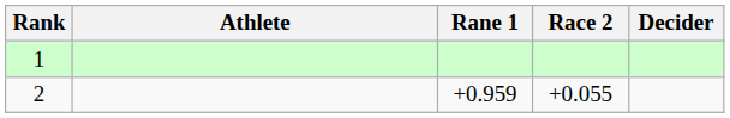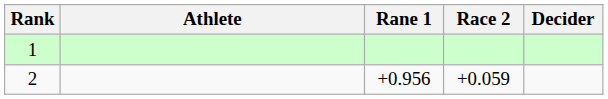 <table class=wikitable style="text-align:center">
 <tr>
 <th width=40>Rank</th>
 <th width=250>Athlete</th>
 <th width=60>Rane 1</th>
 <th width=60>Race 2</th>
 <th width=60>Decider</th>
 </tr>
 <tr bgcolor=ccffcc>
 <td>1</td>
 <td align=left></td>
 <td></td>
 <td></td>
 <td></td>
 </tr>
 <tr>
 <td>2</td>
 <td align=left></td>
-<td>+0.959</td>
-<td>+0.055</td>
+<td>+0.956</td>
+<td>+0.059</td>
 <td></td>
 </tr>
 </table>
